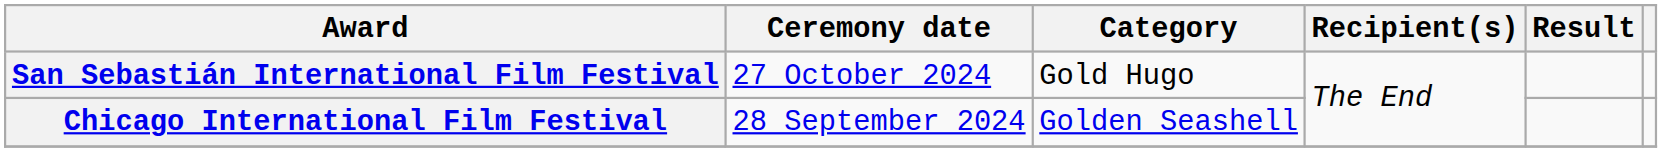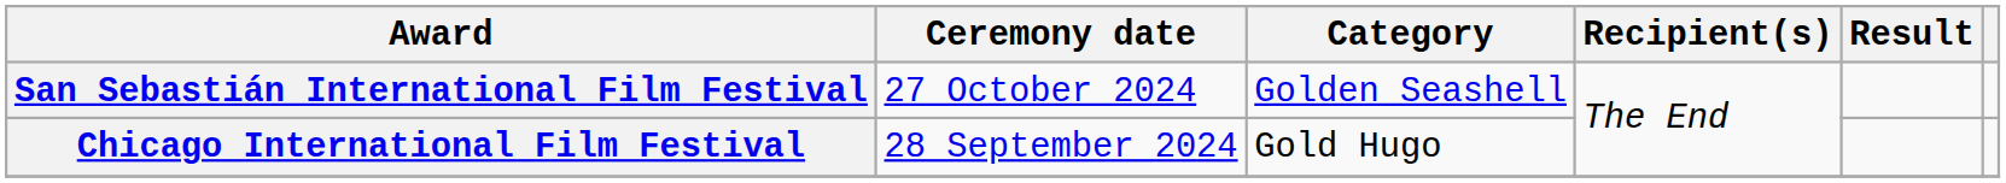 <table class="wikitable sortable plainrowheaders">
 <tr>
 <th scope="col">Award</th>
 <th scope="col">Ceremony date</th>
 <th scope="col">Category</th>
 <th scope="col">Recipient(s)</th>
 <th scope="col">Result</th>
 <th scope="col" class="unsortable"></th>
 </tr>
 <tr>
 <th scope="row"><a href='#'>San Sebastián International Film Festival</a></th>
 <td><a href='#'>27 October 2024</a></td>
-<td>Gold Hugo</td>
+<td><a href='#'>Golden Seashell</a></td>
 <td rowspan="2"><em>The End</em></td>
 <td></td>
 <td align="center"></td>
 </tr>
 <tr>
 <th scope="row"><a href='#'>Chicago International Film Festival</a></th>
 <td><a href='#'>28 September 2024</a></td>
-<td><a href='#'>Golden Seashell</a></td>
+<td>Gold Hugo</td>
 <td></td>
 <td align=center></td>
 </tr>
 <tr>
 </tr>
 </table>
